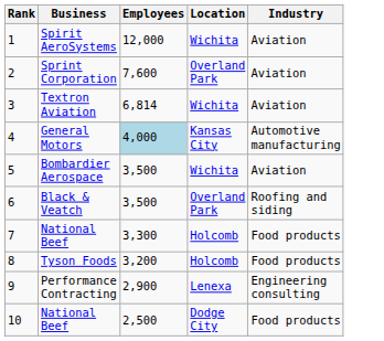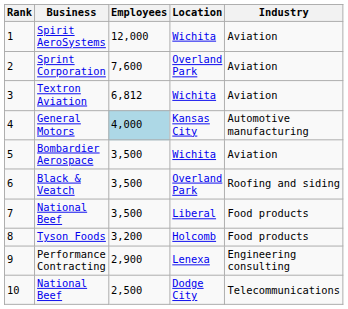 <table class="wikitable floatright" style="width: 13em; font-size: 85%">
 <tr>
 <th>Rank</th>
 <th>Business</th>
 <th>Employees</th>
 <th>Location</th>
 <th>Industry</th>
 </tr>
 <tr>
 <td>1</td>
 <td><a href='#'>Spirit AeroSystems</a></td>
 <td>12,000</td>
 <td><a href='#'>Wichita</a></td>
 <td>Aviation</td>
 </tr>
 <tr>
 <td>2</td>
 <td><a href='#'>Sprint Corporation</a></td>
 <td>7,600</td>
 <td><a href='#'>Overland Park</a></td>
 <td>Aviation</td>
 </tr>
 <tr>
 <td>3</td>
 <td><a href='#'>Textron Aviation</a></td>
-<td>6,814</td>
+<td>6,812</td>
 <td><a href='#'>Wichita</a></td>
 <td>Aviation</td>
 </tr>
 <tr>
 <td>4</td>
 <td><a href='#'>General Motors</a></td>
 <td style="background: lightblue;">4,000</td>
 <td><a href='#'>Kansas City</a></td>
 <td>Automotive manufacturing</td>
 </tr>
 <tr>
 <td>5</td>
 <td><a href='#'>Bombardier Aerospace</a></td>
 <td>3,500</td>
 <td><a href='#'>Wichita</a></td>
 <td>Aviation</td>
 </tr>
 <tr>
 <td>6</td>
 <td><a href='#'>Black & Veatch</a></td>
 <td>3,500</td>
 <td><a href='#'>Overland Park</a></td>
 <td>Roofing and siding</td>
 </tr>
 <tr>
 <td>7</td>
 <td><a href='#'>National Beef</a></td>
-<td>3,300</td>
-<td><a href='#'>Holcomb</a></td>
+<td>3,500</td>
+<td><a href='#'>Liberal</a></td>
 <td>Food products</td>
 </tr>
 <tr>
 <td>8</td>
 <td><a href='#'>Tyson Foods</a></td>
 <td>3,200</td>
 <td><a href='#'>Holcomb</a></td>
 <td>Food products</td>
 </tr>
 <tr>
 <td>9</td>
 <td>Performance Contracting</td>
 <td>2,900</td>
 <td><a href='#'>Lenexa</a></td>
 <td>Engineering consulting</td>
 </tr>
 <tr>
 <td>10</td>
 <td><a href='#'>National Beef</a></td>
 <td>2,500</td>
 <td><a href='#'>Dodge City</a></td>
-<td>Food products</td>
+<td>Telecommunications</td>
 </tr>
 </table>
